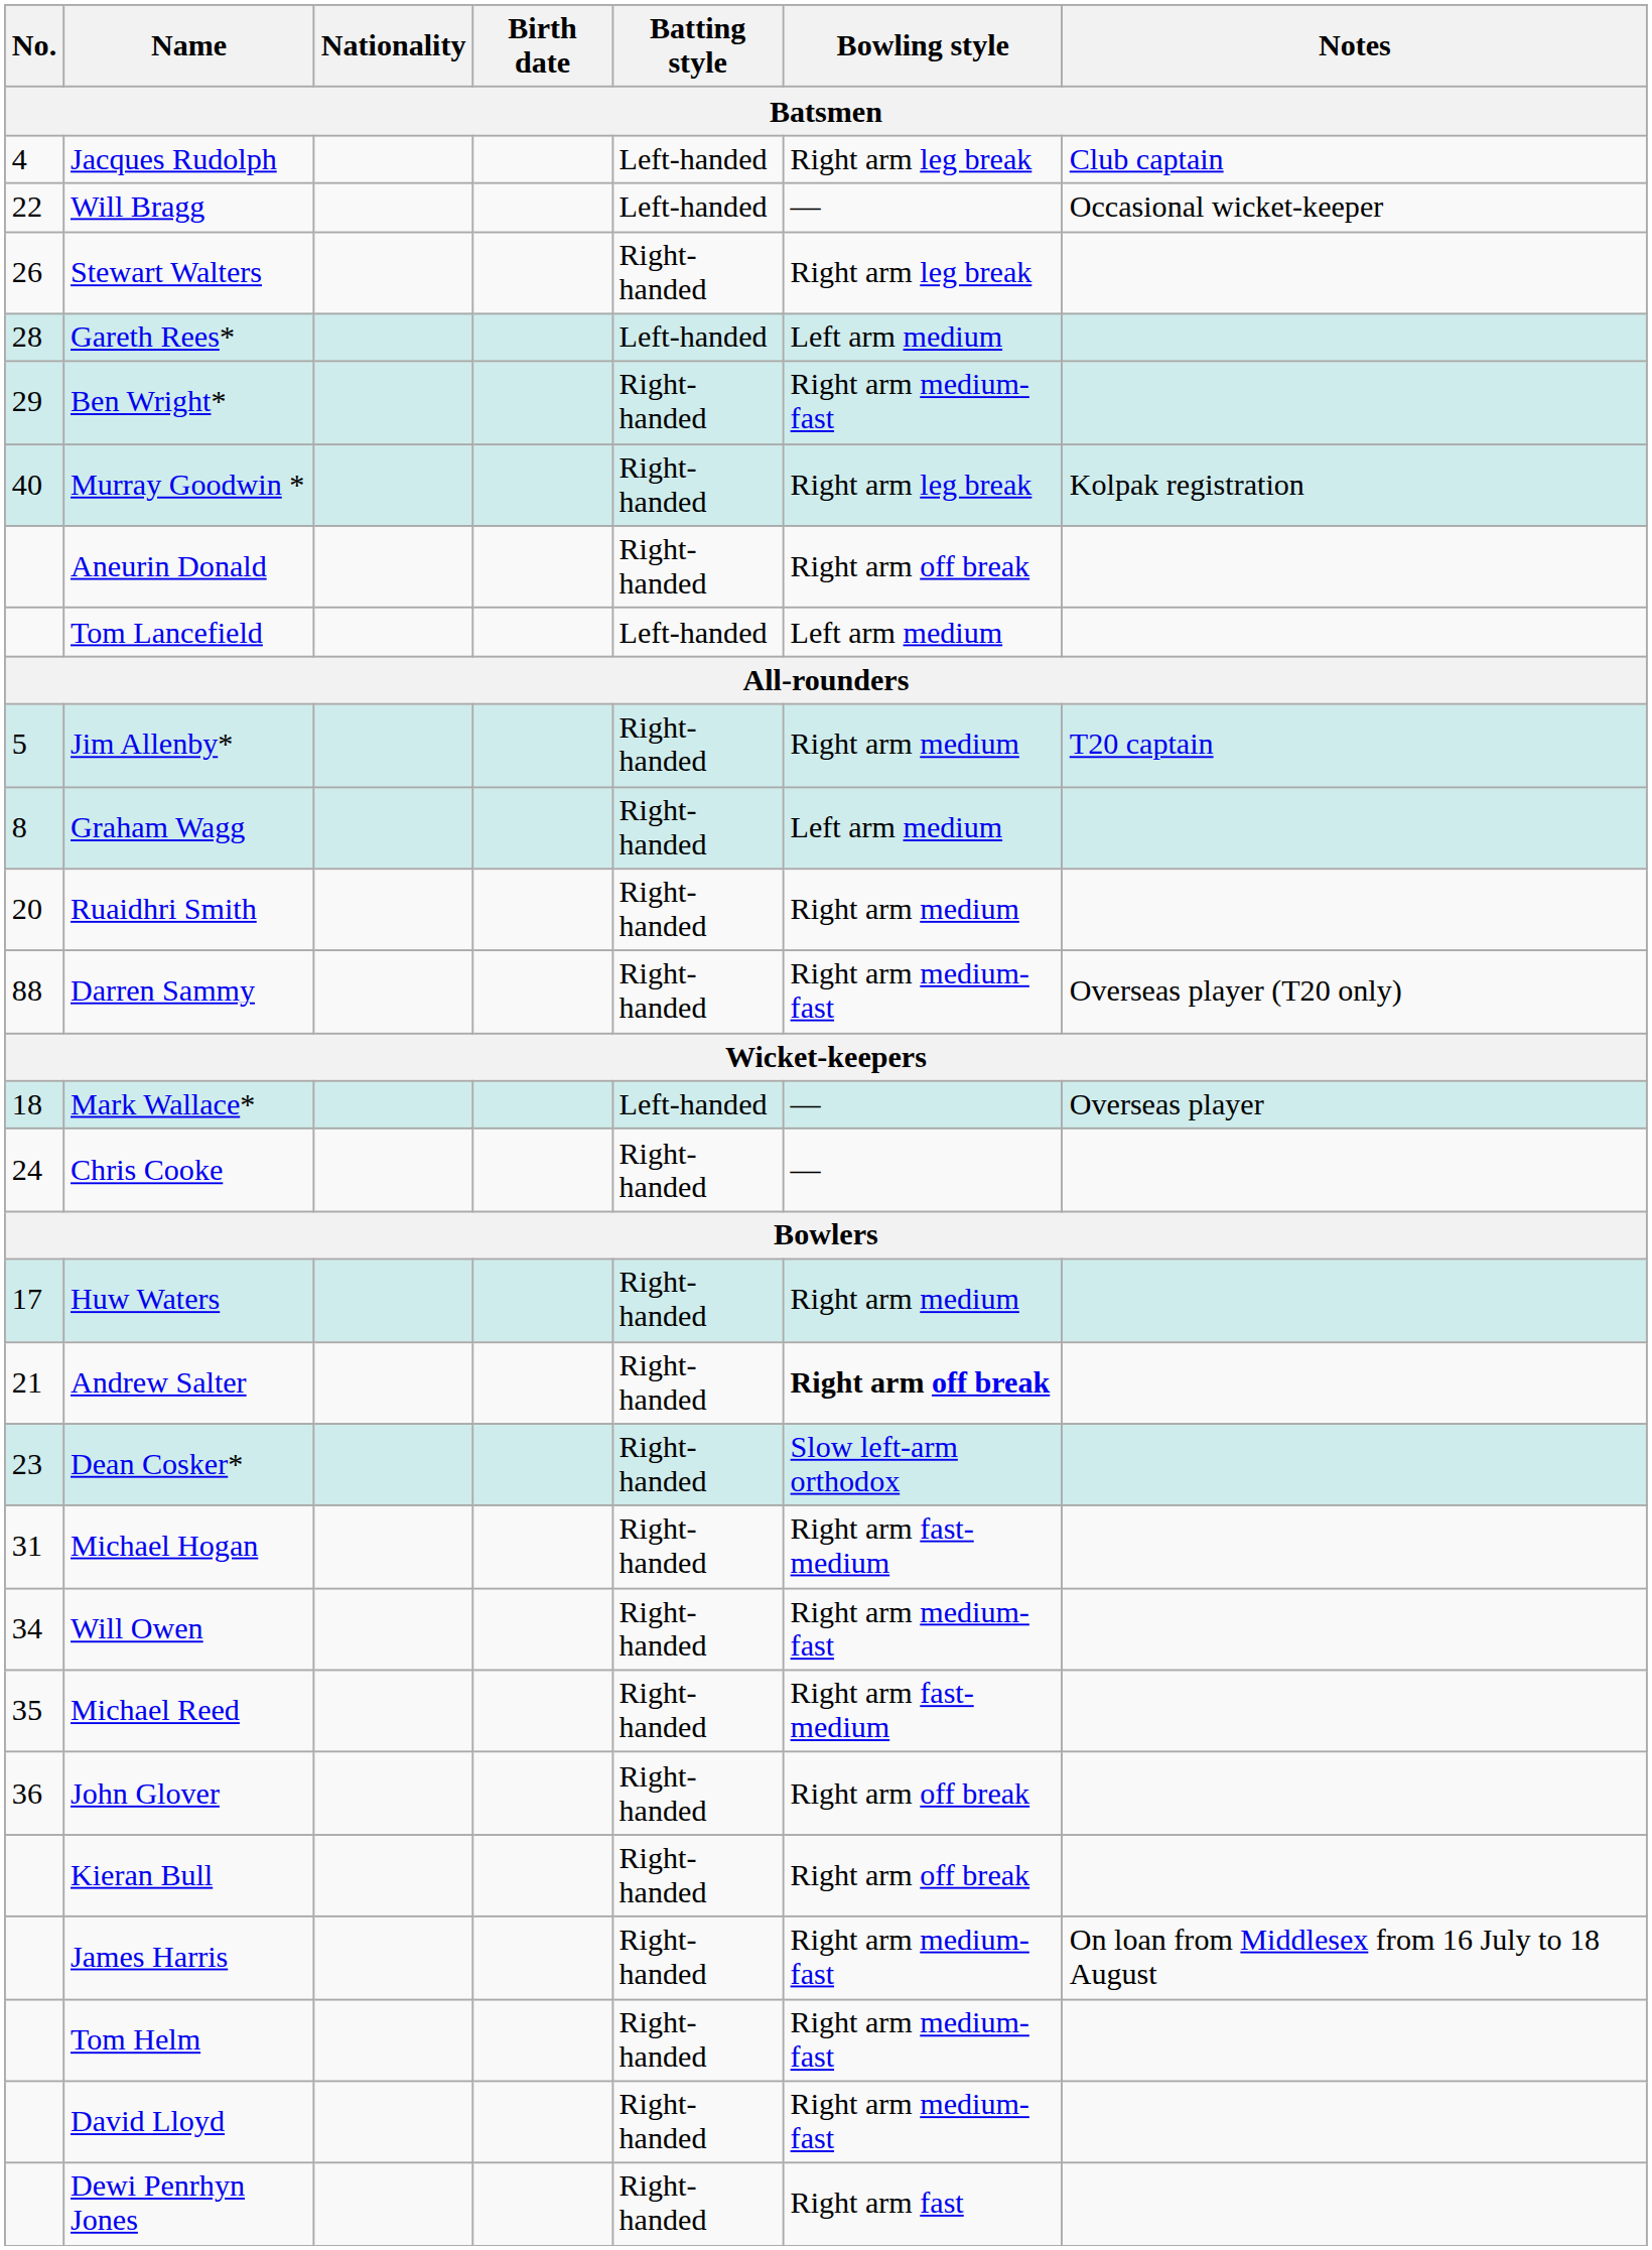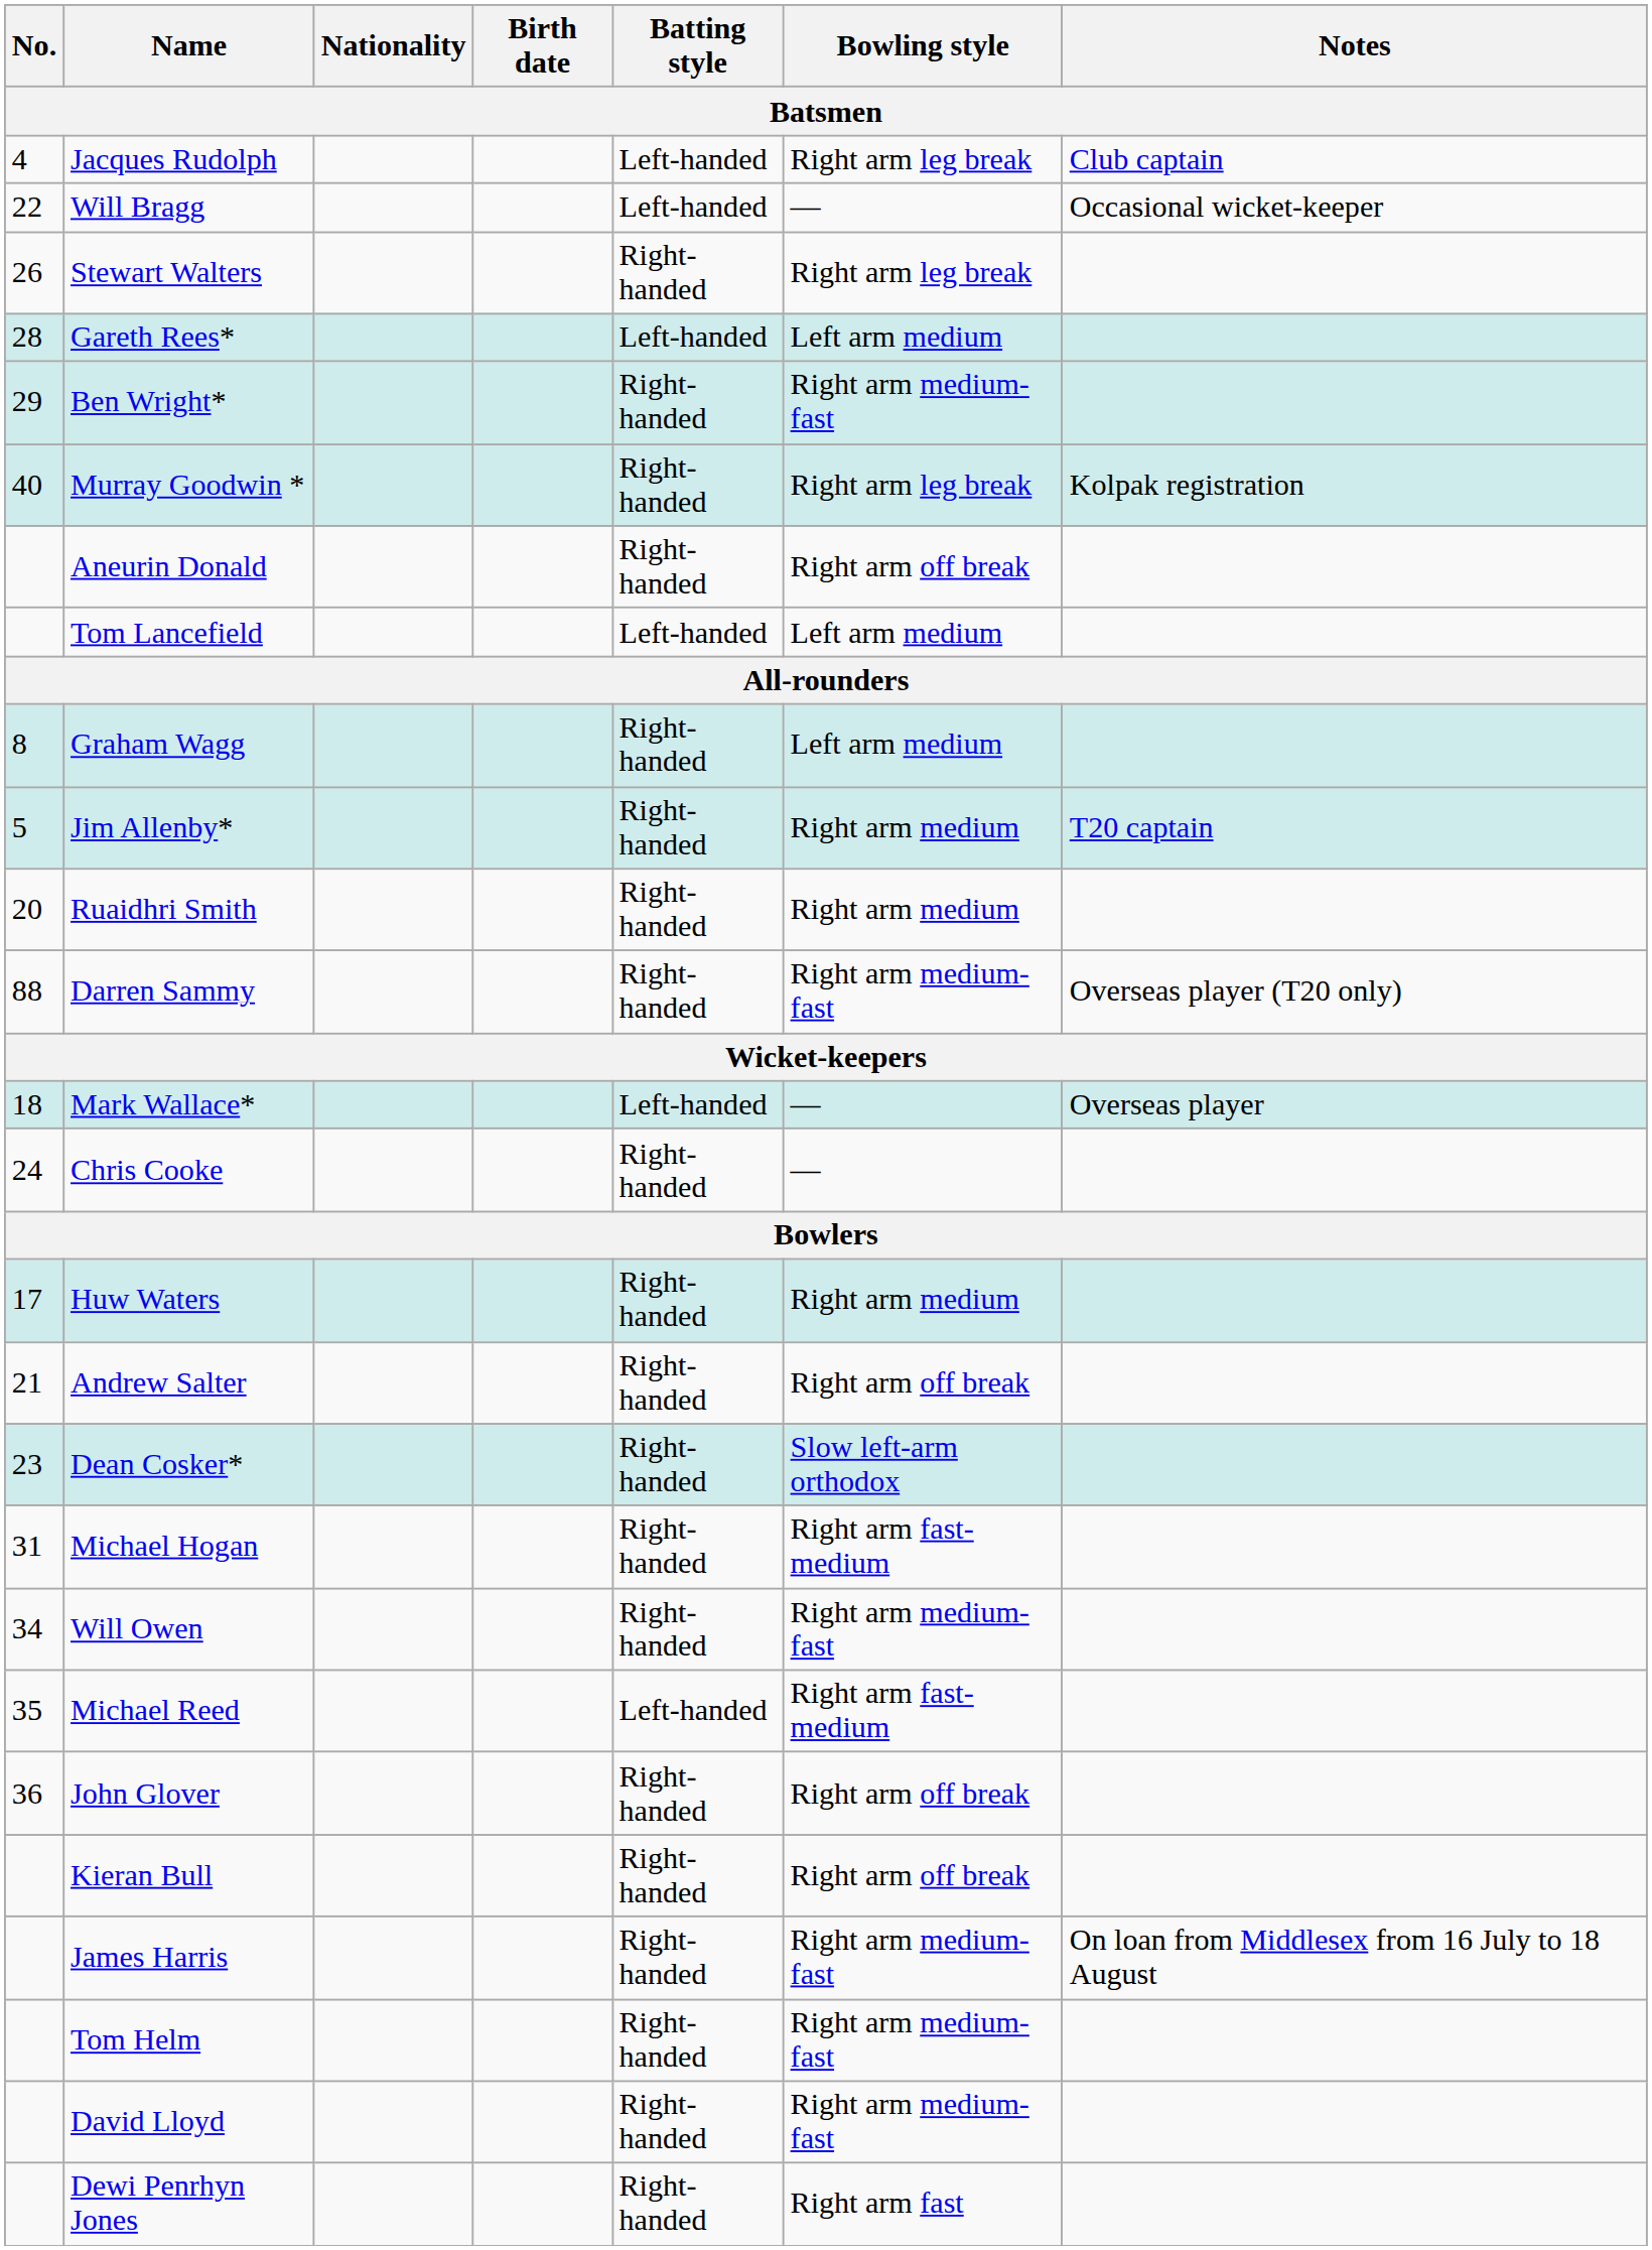 <table class="wikitable">
 <tr>
 <th>No.</th>
 <th>Name</th>
 <th>Nationality</th>
 <th>Birth date</th>
 <th>Batting style</th>
 <th>Bowling style</th>
 <th>Notes</th>
 </tr>
 <tr>
 <th colspan="7">Batsmen</th>
 </tr>
 <tr>
 <td>4</td>
 <td><a href='#'>Jacques Rudolph</a> </td>
 <td></td>
 <td></td>
 <td>Left-handed</td>
 <td>Right arm <a href='#'>leg break</a></td>
 <td><a href='#'>Club captain</a></td>
 </tr>
 <tr>
 <td>22</td>
 <td><a href='#'>Will Bragg</a></td>
 <td></td>
 <td></td>
 <td>Left-handed</td>
 <td>—</td>
 <td>Occasional wicket-keeper</td>
 </tr>
 <tr>
 <td>26</td>
 <td><a href='#'>Stewart Walters</a></td>
 <td></td>
 <td></td>
 <td>Right-handed</td>
 <td>Right arm <a href='#'>leg break</a></td>
 <td></td>
 </tr>
 <tr bgcolor="#CFECEC">
 <td>28</td>
 <td><a href='#'>Gareth Rees</a>*</td>
 <td></td>
 <td></td>
 <td>Left-handed</td>
 <td>Left arm <a href='#'>medium</a></td>
 <td></td>
 </tr>
 <tr bgcolor="#CFECEC">
 <td>29</td>
 <td><a href='#'>Ben Wright</a>*</td>
 <td></td>
 <td></td>
 <td>Right-handed</td>
 <td>Right arm <a href='#'>medium-fast</a></td>
 <td></td>
 </tr>
 <tr bgcolor="#CFECEC">
 <td>40</td>
 <td><a href='#'>Murray Goodwin</a> *</td>
 <td></td>
 <td></td>
 <td>Right-handed</td>
 <td>Right arm <a href='#'>leg break</a></td>
 <td>Kolpak registration</td>
 </tr>
 <tr>
 <td></td>
 <td><a href='#'>Aneurin Donald</a></td>
 <td></td>
 <td></td>
 <td>Right-handed</td>
 <td>Right arm <a href='#'>off break</a></td>
 <td></td>
 </tr>
 <tr>
 <td></td>
 <td><a href='#'>Tom Lancefield</a></td>
 <td></td>
 <td></td>
 <td>Left-handed</td>
 <td>Left arm <a href='#'>medium</a></td>
 <td></td>
 </tr>
 <tr>
 <th colspan="7">All-rounders</th>
 </tr>
 <tr bgcolor="#CFECEC">
+<td>8</td>
+<td><a href='#'>Graham Wagg</a></td>
+<td></td>
+<td></td>
+<td>Right-handed</td>
+<td>Left arm <a href='#'>medium</a></td>
+<td></td>
+</tr>
+<tr bgcolor="#CFECEC">
 <td>5</td>
 <td><a href='#'>Jim Allenby</a>*</td>
 <td></td>
 <td></td>
 <td>Right-handed</td>
 <td>Right arm <a href='#'>medium</a></td>
 <td><a href='#'>T20 captain</a></td>
-</tr>
-<tr bgcolor="#CFECEC">
-<td>8</td>
-<td><a href='#'>Graham Wagg</a></td>
-<td></td>
-<td></td>
-<td>Right-handed</td>
-<td>Left arm <a href='#'>medium</a></td>
-<td></td>
 </tr>
 <tr>
 <td>20</td>
 <td><a href='#'>Ruaidhri Smith</a></td>
 <td></td>
 <td></td>
 <td>Right-handed</td>
 <td>Right arm <a href='#'>medium</a></td>
 <td></td>
 </tr>
 <tr>
 <td>88</td>
 <td><a href='#'>Darren Sammy</a></td>
 <td></td>
 <td></td>
 <td>Right-handed</td>
 <td>Right arm <a href='#'>medium-fast</a></td>
 <td>Overseas player (T20 only)</td>
 </tr>
 <tr>
 <th colspan="7">Wicket-keepers</th>
 </tr>
 <tr bgcolor="#CFECEC">
 <td>18</td>
 <td><a href='#'>Mark Wallace</a>*</td>
 <td></td>
 <td></td>
 <td>Left-handed</td>
 <td>—</td>
 <td>Overseas player</td>
 </tr>
 <tr>
 <td>24</td>
 <td><a href='#'>Chris Cooke</a></td>
 <td></td>
 <td></td>
 <td>Right-handed</td>
 <td>—</td>
 <td></td>
 </tr>
 <tr>
 <th colspan="7">Bowlers</th>
 </tr>
 <tr bgcolor="#CFECEC">
 <td>17</td>
 <td><a href='#'>Huw Waters</a></td>
 <td></td>
 <td></td>
 <td>Right-handed</td>
 <td>Right arm <a href='#'>medium</a></td>
 <td></td>
 </tr>
 <tr>
 <td>21</td>
 <td><a href='#'>Andrew Salter</a></td>
 <td></td>
 <td></td>
 <td>Right-handed</td>
-<td><strong>Right arm <a href='#'>off break</a></strong></td>
+<td>Right arm <a href='#'>off break</a></td>
 <td></td>
 </tr>
 <tr bgcolor="#CFECEC">
 <td>23</td>
 <td><a href='#'>Dean Cosker</a>*</td>
 <td></td>
 <td></td>
 <td>Right-handed</td>
 <td><a href='#'>Slow left-arm orthodox</a></td>
 <td></td>
 </tr>
 <tr>
 <td>31</td>
 <td><a href='#'>Michael Hogan</a></td>
 <td></td>
 <td></td>
 <td>Right-handed</td>
 <td>Right arm <a href='#'>fast-medium</a></td>
 <td></td>
 </tr>
 <tr>
 <td>34</td>
 <td><a href='#'>Will Owen</a></td>
 <td></td>
 <td></td>
 <td>Right-handed</td>
 <td>Right arm <a href='#'>medium-fast</a></td>
 <td></td>
 </tr>
 <tr>
 <td>35</td>
 <td><a href='#'>Michael Reed</a></td>
 <td></td>
 <td></td>
-<td>Right-handed</td>
+<td>Left-handed</td>
 <td>Right arm <a href='#'>fast-medium</a></td>
 <td></td>
 </tr>
 <tr>
 <td>36</td>
 <td><a href='#'>John Glover</a></td>
 <td></td>
 <td></td>
 <td>Right-handed</td>
 <td>Right arm <a href='#'>off break</a></td>
 <td></td>
 </tr>
 <tr>
 <td></td>
 <td><a href='#'>Kieran Bull</a></td>
 <td></td>
 <td></td>
 <td>Right-handed</td>
 <td>Right arm <a href='#'>off break</a></td>
 <td></td>
 </tr>
 <tr>
 <td></td>
 <td><a href='#'>James Harris</a></td>
 <td></td>
 <td></td>
 <td>Right-handed</td>
 <td>Right arm <a href='#'>medium-fast</a></td>
 <td>On loan from <a href='#'>Middlesex</a> from 16 July to 18 August</td>
 </tr>
 <tr>
 <td></td>
 <td><a href='#'>Tom Helm</a></td>
 <td></td>
 <td></td>
 <td>Right-handed</td>
 <td>Right arm <a href='#'>medium-fast</a></td>
 <td></td>
 </tr>
 <tr>
 <td></td>
 <td><a href='#'>David Lloyd</a></td>
 <td></td>
 <td></td>
 <td>Right-handed</td>
 <td>Right arm <a href='#'>medium-fast</a></td>
 <td></td>
 </tr>
 <tr>
 <td></td>
 <td><a href='#'>Dewi Penrhyn Jones</a></td>
 <td></td>
 <td></td>
 <td>Right-handed</td>
 <td>Right arm <a href='#'>fast</a></td>
 <td></td>
 </tr>
 </table>
